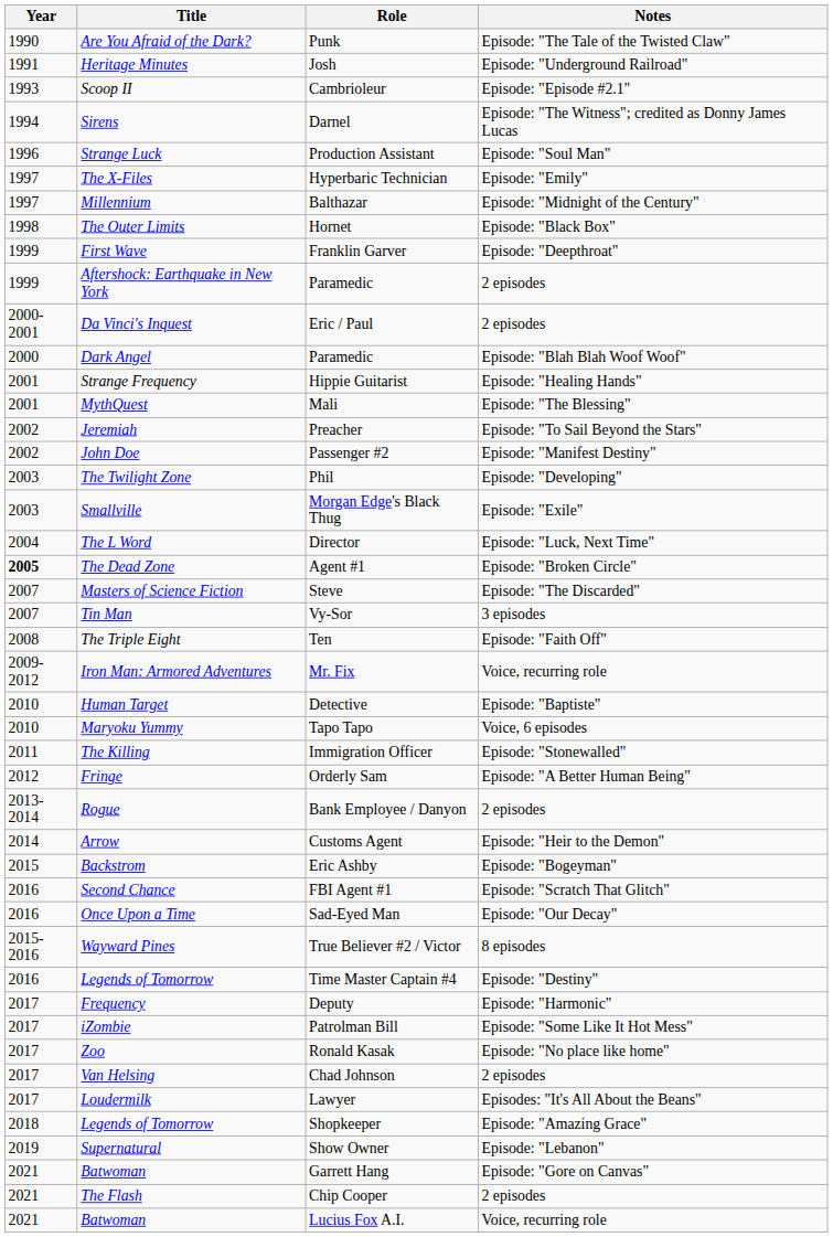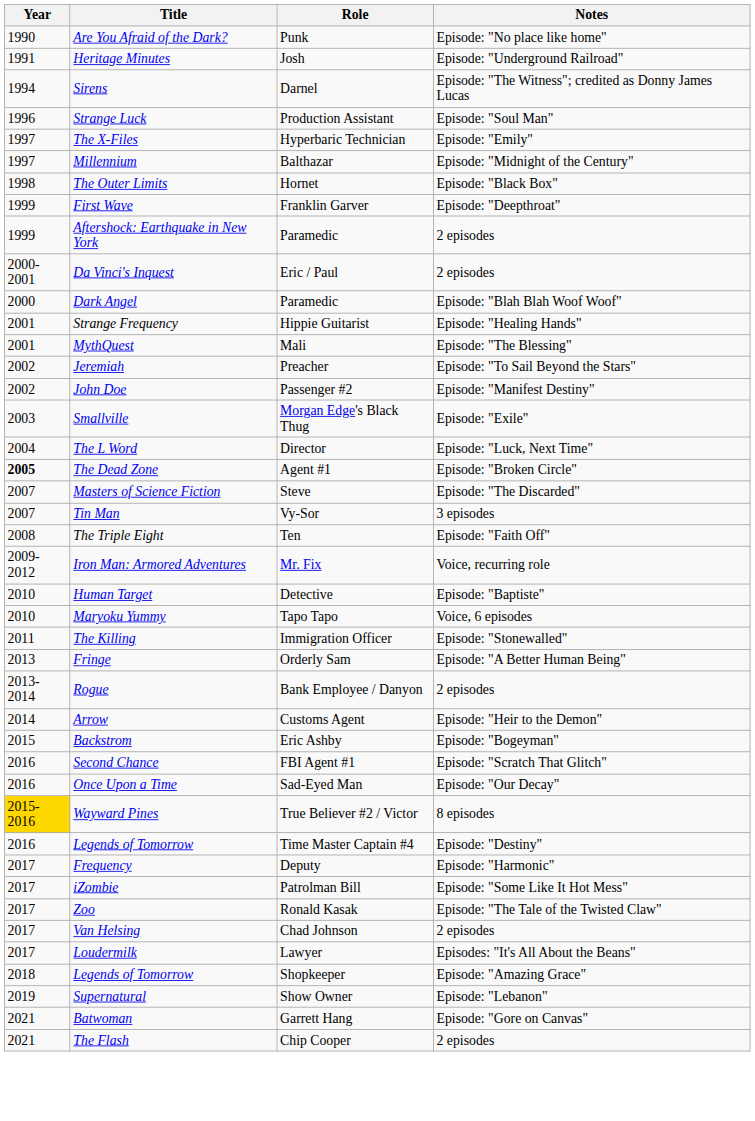 <table class="wikitable sortable">
 <tr>
 <th>Year</th>
 <th>Title</th>
 <th>Role</th>
 <th class="unsortable">Notes</th>
 </tr>
 <tr>
 <td>1990</td>
 <td><em><a href='#'>Are You Afraid of the Dark?</a></em></td>
 <td>Punk</td>
-<td>Episode: "The Tale of the Twisted Claw"</td>
+<td>Episode: "No place like home"</td>
 </tr>
 <tr>
 <td>1991</td>
 <td><em><a href='#'>Heritage Minutes</a></em></td>
 <td>Josh</td>
 <td>Episode: "Underground Railroad"</td>
-</tr>
-<tr>
-<td>1993</td>
-<td><em>Scoop II</em></td>
-<td>Cambrioleur</td>
-<td>Episode: "Episode #2.1"</td>
 </tr>
 <tr>
 <td>1994</td>
 <td><em><a href='#'>Sirens</a></em></td>
 <td>Darnel</td>
 <td>Episode: "The Witness"; credited as Donny James Lucas</td>
 </tr>
 <tr>
 <td>1996</td>
 <td><em><a href='#'>Strange Luck</a></em></td>
 <td>Production Assistant</td>
 <td>Episode: "Soul Man"</td>
 </tr>
 <tr>
 <td>1997</td>
 <td data-sort-value="X-Files, The"><em><a href='#'>The X-Files</a></em></td>
 <td>Hyperbaric Technician</td>
 <td>Episode: "Emily"</td>
 </tr>
 <tr>
 <td>1997</td>
 <td><em><a href='#'>Millennium</a></em></td>
 <td>Balthazar</td>
 <td>Episode: "Midnight of the Century"</td>
 </tr>
 <tr>
 <td>1998</td>
 <td data-sort-value="Outer Limits, The"><em><a href='#'>The Outer Limits</a></em></td>
 <td>Hornet</td>
 <td>Episode: "Black Box"</td>
 </tr>
 <tr>
 <td>1999</td>
 <td><em><a href='#'>First Wave</a></em></td>
 <td>Franklin Garver</td>
 <td>Episode: "Deepthroat"</td>
 </tr>
 <tr>
 <td>1999</td>
 <td><em><a href='#'>Aftershock: Earthquake in New York</a></em></td>
 <td>Paramedic</td>
 <td>2 episodes</td>
 </tr>
 <tr>
 <td>2000-2001</td>
 <td><em><a href='#'>Da Vinci's Inquest</a></em></td>
 <td>Eric / Paul</td>
 <td>2 episodes</td>
 </tr>
 <tr>
 <td>2000</td>
 <td><em><a href='#'>Dark Angel</a></em></td>
 <td>Paramedic</td>
 <td>Episode: "Blah Blah Woof Woof"</td>
 </tr>
 <tr>
 <td>2001</td>
 <td><em>Strange Frequency</em></td>
 <td>Hippie Guitarist</td>
 <td>Episode: "Healing Hands"</td>
 </tr>
 <tr>
 <td>2001</td>
 <td><em><a href='#'>MythQuest</a></em></td>
 <td>Mali</td>
 <td>Episode: "The Blessing"</td>
 </tr>
 <tr>
 <td>2002</td>
 <td><em><a href='#'>Jeremiah</a></em></td>
 <td>Preacher</td>
 <td>Episode: "To Sail Beyond the Stars"</td>
 </tr>
 <tr>
 <td>2002</td>
 <td><em><a href='#'>John Doe</a></em></td>
 <td>Passenger #2</td>
 <td>Episode: "Manifest Destiny"</td>
 </tr>
 <tr>
 <td>2003</td>
-<td data-sort-value="Twilight Zone, The"><em><a href='#'>The Twilight Zone</a></em></td>
-<td>Phil</td>
-<td>Episode: "Developing"</td>
-</tr>
-<tr>
-<td>2003</td>
 <td><em><a href='#'>Smallville</a></em></td>
 <td><a href='#'>Morgan Edge</a>'s Black Thug</td>
 <td>Episode: "Exile"</td>
 </tr>
 <tr>
 <td>2004</td>
 <td data-sort-value="L Word, The"><em><a href='#'>The L Word</a></em></td>
 <td>Director</td>
 <td>Episode: "Luck, Next Time"</td>
 </tr>
 <tr>
 <td><strong>2005</strong></td>
 <td data-sort-value="Dead Zone, The"><em><a href='#'>The Dead Zone</a></em></td>
 <td>Agent #1</td>
 <td>Episode: "Broken Circle"</td>
 </tr>
 <tr>
 <td>2007</td>
 <td><em><a href='#'>Masters of Science Fiction</a></em></td>
 <td>Steve</td>
 <td>Episode: "The Discarded"</td>
 </tr>
 <tr>
 <td>2007</td>
 <td><em><a href='#'>Tin Man</a></em></td>
 <td>Vy-Sor</td>
 <td>3 episodes</td>
 </tr>
 <tr>
 <td>2008</td>
 <td data-sort-value="Triple Eight, The"><em>The Triple Eight</em></td>
 <td>Ten</td>
 <td>Episode: "Faith Off"</td>
 </tr>
 <tr>
 <td>2009-2012</td>
 <td><em><a href='#'>Iron Man: Armored Adventures</a></em></td>
 <td><a href='#'>Mr. Fix</a></td>
 <td>Voice, recurring role</td>
 </tr>
 <tr>
 <td>2010</td>
 <td><em><a href='#'>Human Target</a></em></td>
 <td>Detective</td>
 <td>Episode: "Baptiste"</td>
 </tr>
 <tr>
 <td>2010</td>
 <td><em><a href='#'>Maryoku Yummy</a></em></td>
 <td>Tapo Tapo</td>
 <td>Voice, 6 episodes</td>
 </tr>
 <tr>
 <td>2011</td>
 <td data-sort-value="Killing, The"><em><a href='#'>The Killing</a></em></td>
 <td>Immigration Officer</td>
 <td>Episode: "Stonewalled"</td>
 </tr>
 <tr>
-<td>2012</td>
+<td>2013</td>
 <td><em><a href='#'>Fringe</a></em></td>
 <td>Orderly Sam</td>
 <td>Episode: "A Better Human Being"</td>
 </tr>
 <tr>
 <td>2013-2014</td>
 <td><em><a href='#'>Rogue</a></em></td>
 <td>Bank Employee / Danyon</td>
 <td>2 episodes</td>
 </tr>
 <tr>
 <td>2014</td>
 <td><em><a href='#'>Arrow</a></em></td>
 <td>Customs Agent</td>
 <td>Episode: "Heir to the Demon"</td>
 </tr>
 <tr>
 <td>2015</td>
 <td><em><a href='#'>Backstrom</a></em></td>
 <td>Eric Ashby</td>
 <td>Episode: "Bogeyman"</td>
 </tr>
 <tr>
 <td>2016</td>
 <td><em><a href='#'>Second Chance</a></em></td>
 <td>FBI Agent #1</td>
 <td>Episode: "Scratch That Glitch"</td>
 </tr>
 <tr>
 <td>2016</td>
 <td><em><a href='#'>Once Upon a Time</a></em></td>
 <td>Sad-Eyed Man</td>
 <td>Episode: "Our Decay"</td>
 </tr>
 <tr>
-<td>2015-2016</td>
+<td style="background: gold;">2015-2016</td>
 <td><em><a href='#'>Wayward Pines</a></em></td>
 <td>True Believer #2 / Victor</td>
 <td>8 episodes</td>
 </tr>
 <tr>
 <td>2016</td>
 <td><em><a href='#'>Legends of Tomorrow</a></em></td>
 <td>Time Master Captain #4</td>
 <td>Episode: "Destiny"</td>
 </tr>
 <tr>
 <td>2017</td>
 <td><em><a href='#'>Frequency</a></em></td>
 <td>Deputy</td>
 <td>Episode: "Harmonic"</td>
 </tr>
 <tr>
 <td>2017</td>
 <td><em><a href='#'>iZombie</a></em></td>
 <td>Patrolman Bill</td>
 <td>Episode: "Some Like It Hot Mess"</td>
 </tr>
 <tr>
 <td>2017</td>
 <td><em><a href='#'>Zoo</a></em></td>
 <td>Ronald Kasak</td>
-<td>Episode: "No place like home"</td>
+<td>Episode: "The Tale of the Twisted Claw"</td>
 </tr>
 <tr>
 <td>2017</td>
 <td><em><a href='#'>Van Helsing</a></em></td>
 <td>Chad Johnson</td>
 <td>2 episodes</td>
 </tr>
 <tr>
 <td>2017</td>
 <td><em><a href='#'>Loudermilk</a></em></td>
 <td>Lawyer</td>
 <td>Episodes: "It's All About the Beans"</td>
 </tr>
 <tr>
 <td>2018</td>
 <td><em><a href='#'>Legends of Tomorrow</a></em></td>
 <td>Shopkeeper</td>
 <td>Episode: "Amazing Grace"</td>
 </tr>
 <tr>
 <td>2019</td>
 <td><em><a href='#'>Supernatural</a></em></td>
 <td>Show Owner</td>
 <td>Episode: "Lebanon"</td>
 </tr>
 <tr>
 <td>2021</td>
 <td><em><a href='#'>Batwoman</a></em></td>
 <td>Garrett Hang</td>
 <td>Episode: "Gore on Canvas"</td>
 </tr>
 <tr>
 <td>2021</td>
 <td data-sort-value="Flash, The"><em><a href='#'>The Flash</a></em></td>
 <td>Chip Cooper</td>
 <td>2 episodes</td>
 </tr>
-<tr>
-<td>2021</td>
-<td><em><a href='#'>Batwoman</a></em></td>
-<td><a href='#'>Lucius Fox</a> A.I.</td>
-<td>Voice, recurring role</td>
-</tr>
 </table>
